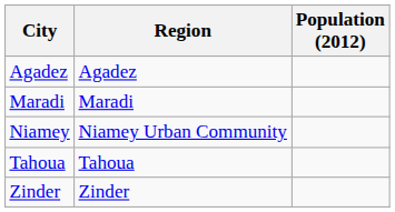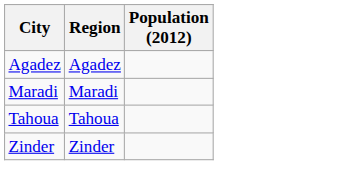 <table class="wikitable sortable sticky-header col3right">
 <tr>
 <th>City</th>
 <th>Region</th>
 <th>Population<br>(2012)</th>
 </tr>
 <tr>
 <td><a href='#'>Agadez</a></td>
 <td><a href='#'>Agadez</a></td>
 <td></td>
 </tr>
 <tr>
 <td><a href='#'>Maradi</a></td>
 <td><a href='#'>Maradi</a></td>
 <td></td>
 </tr>
 <tr>
-<td><a href='#'>Niamey</a></td>
-<td><a href='#'>Niamey Urban Community</a></td>
-<td></td>
-</tr>
-<tr>
 <td><a href='#'>Tahoua</a></td>
 <td><a href='#'>Tahoua</a></td>
 <td></td>
 </tr>
 <tr>
 <td><a href='#'>Zinder</a></td>
 <td><a href='#'>Zinder</a></td>
 <td></td>
 </tr>
 </table>
